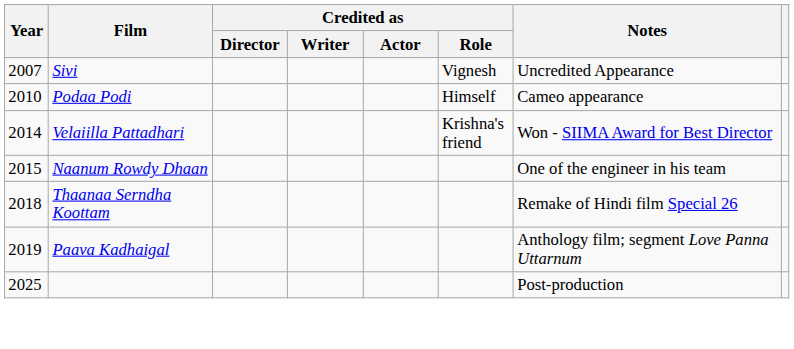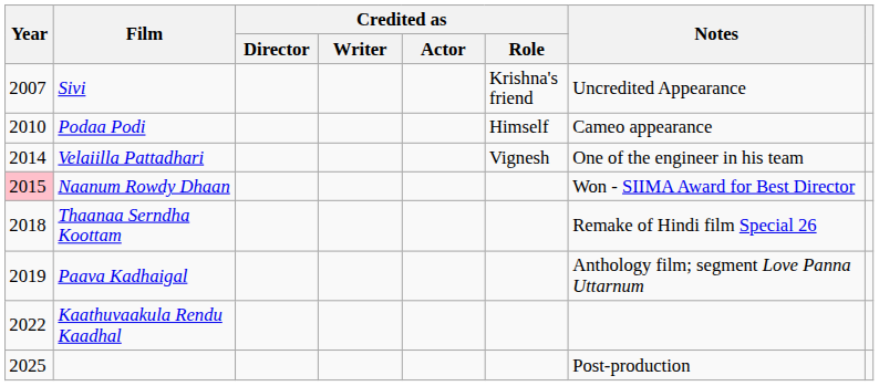 <table class="wikitable sortable">
 <tr>
 <th rowspan="2" style="width:35px;">Year</th>
 <th rowspan="2" style="width:150px;">Film</th>
 <th colspan="4" style="width:195px;">Credited as</th>
 <th rowspan="2"  style="text-align:center; width:250px;" class="unsortable">Notes</th>
 <th rowspan="2"  style="text-align:center; width=65;" class="unsortable"></th>
 </tr>
 <tr>
 <th style="width:65px;">Director</th>
 <th width=65>Writer</th>
 <th width=65>Actor</th>
 <th width=65>Role</th>
 </tr>
 <tr>
 <td>2007</td>
 <td><em><a href='#'>Sivi</a></em></td>
 <td style="text-align:center;"></td>
 <td style="text-align:center;"></td>
 <td style="text-align:center;"></td>
-<td>Vignesh</td>
+<td>Krishna's friend</td>
 <td>Uncredited Appearance</td>
 <td></td>
 </tr>
 <tr>
 <td>2010</td>
 <td><em><a href='#'>Podaa Podi</a></em></td>
 <td style="text-align:center;"></td>
 <td style="text-align:center;"></td>
 <td style="text-align:center;"></td>
 <td>Himself</td>
 <td>Cameo appearance</td>
 <td></td>
 </tr>
 <tr>
 <td>2014</td>
 <td><em><a href='#'>Velaiilla Pattadhari</a></em></td>
 <td style="text-align:center;"></td>
 <td style="text-align:center;"></td>
 <td style="text-align:center;"></td>
-<td>Krishna's friend</td>
-<td>Won - <a href='#'>SIIMA Award for Best Director</a></td>
+<td>Vignesh</td>
+<td>One of the engineer in his team</td>
 <td></td>
 </tr>
 <tr>
-<td>2015</td>
+<td style="background: pink;">2015</td>
 <td><em><a href='#'>Naanum Rowdy Dhaan</a></em></td>
 <td style="text-align:center;"></td>
 <td style="text-align:center;"></td>
 <td style="text-align:center;"></td>
 <td></td>
-<td>One of the engineer in his team</td>
+<td>Won - <a href='#'>SIIMA Award for Best Director</a></td>
 <td></td>
 </tr>
 <tr>
 <td>2018</td>
 <td><em><a href='#'>Thaanaa Serndha Koottam</a></em></td>
 <td style="text-align:center;"></td>
 <td style="text-align:center;"></td>
 <td style="text-align:center;"></td>
 <td></td>
 <td>Remake of Hindi film <a href='#'>Special 26</a></td>
 <td></td>
 </tr>
 <tr>
 <td>2019</td>
 <td><em><a href='#'>Paava Kadhaigal</a></em></td>
 <td style="text-align:center;"></td>
 <td style="text-align:center;"></td>
 <td style="text-align:center;"></td>
 <td></td>
 <td>Anthology film; segment <em>Love Panna Uttarnum</em></td>
 <td></td>
 </tr>
 <tr>
+<td>2022</td>
+<td><em><a href='#'>Kaathuvaakula Rendu Kaadhal</a></em></td>
+<td style="text-align:center;"></td>
+<td style="text-align:center;"></td>
+<td style="text-align:center;"></td>
+<td></td>
+<td></td>
+<td></td>
+</tr>
+<tr>
 <td>2025</td>
 <td></td>
 <td style="text-align:center;"></td>
 <td style="text-align:center;"></td>
 <td style="text-align:center;"></td>
 <td></td>
 <td>Post-production</td>
 <td></td>
 </tr>
 </table>
